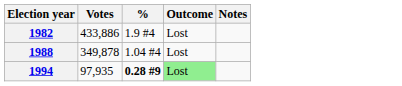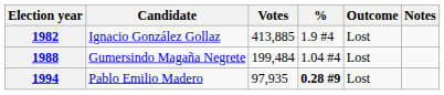 <table class="wikitable">
 <tr>
 <th>Election year</th>
+<th>Candidate</th>
 <th>Votes</th>
 <th>%</th>
 <th>Outcome</th>
 <th>Notes</th>
 </tr>
 <tr>
 <th><a href='#'>1982</a></th>
-<td>433,886</td>
+<td><a href='#'>Ignacio González Gollaz</a></td>
+<td>413,885</td>
 <td>1.9 #4</td>
 <td>Lost</td>
 <td></td>
 </tr>
 <tr>
 <th><a href='#'>1988</a></th>
-<td>349,878</td>
+<td><a href='#'>Gumersindo Magaña Negrete</a></td>
+<td>199,484</td>
 <td>1.04 #4</td>
 <td>Lost</td>
 <td></td>
 </tr>
 <tr>
 <th><a href='#'>1994</a></th>
+<td><a href='#'>Pablo Emilio Madero</a></td>
 <td>97,935</td>
 <td><strong>0.28 #9</strong></td>
-<td style="background: lightgreen;">Lost</td>
+<td>Lost</td>
 <td></td>
 </tr>
 </table>
